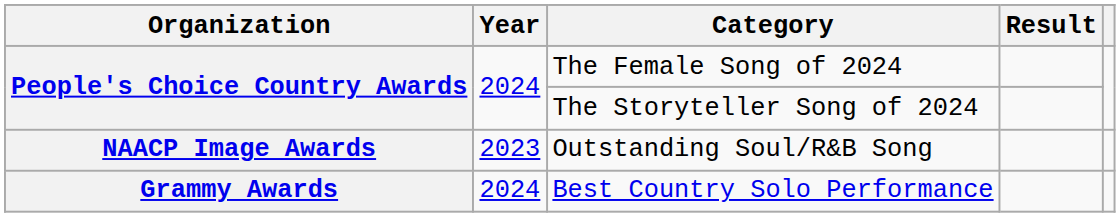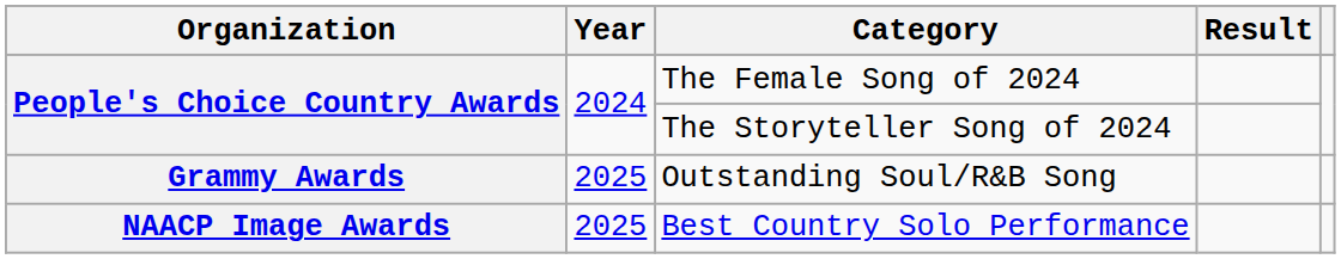 <table class="wikitable sortable plainrowheaders" style="border:none; margin:0;">
 <tr>
 <th scope="col">Organization</th>
 <th scope="col">Year</th>
 <th scope="col">Category</th>
 <th scope="col">Result</th>
 <th class="unsortable" scope="col"></th>
 </tr>
 <tr>
 <th rowspan="2" scope="row"><a href='#'>People's Choice Country Awards</a></th>
 <td rowspan="2"><a href='#'>2024</a></td>
 <td>The Female Song of 2024</td>
 <td></td>
 <td align="center" rowspan="2"></td>
 </tr>
 <tr>
 <td>The Storyteller Song of 2024</td>
 <td></td>
 </tr>
 <tr>
-<th scope="row"><a href='#'>NAACP Image Awards</a></th>
-<td><a href='#'>2023</a></td>
+<th scope="row"><a href='#'>Grammy Awards</a></th>
+<td><a href='#'>2025</a></td>
 <td>Outstanding Soul/R&B Song</td>
 <td></td>
 <td style="text-align:center;"></td>
 </tr>
 <tr>
-<th scope="row"><a href='#'>Grammy Awards</a></th>
-<td><a href='#'>2024</a></td>
+<th scope="row"><a href='#'>NAACP Image Awards</a></th>
+<td><a href='#'>2025</a></td>
 <td><a href='#'>Best Country Solo Performance</a></td>
 <td></td>
 <td align="center"></td>
 </tr>
 </table>
